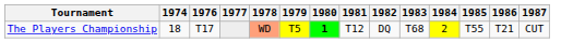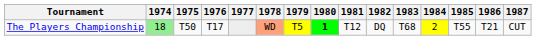 <table class="wikitable" style="font-size:95%;text-align:center;">
 <tr>
 <th>Tournament</th>
 <th>1974</th>
+<th>1975</th>
 <th>1976</th>
 <th>1977</th>
 <th>1978</th>
 <th>1979</th>
 <th>1980</th>
 <th>1981</th>
 <th>1982</th>
 <th>1983</th>
 <th>1984</th>
 <th>1985</th>
 <th>1986</th>
 <th>1987</th>
 </tr>
 <tr>
 <td align=left><a href='#'>The Players Championship</a></td>
-<td>18</td>
+<td style="background: lightgreen;">18</td>
+<td>T50</td>
 <td>T17</td>
 <td style="background:#eeeeee;"></td>
 <td style="background: lightsalmon;">WD</td>
 <td style="background:yellow;">T5</td>
 <td style="background:lime;"><strong>1</strong></td>
 <td>T12</td>
 <td>DQ</td>
 <td>T68</td>
 <td style="background:yellow;">2</td>
 <td>T55</td>
 <td>T21</td>
 <td>CUT</td>
 </tr>
 </table>
